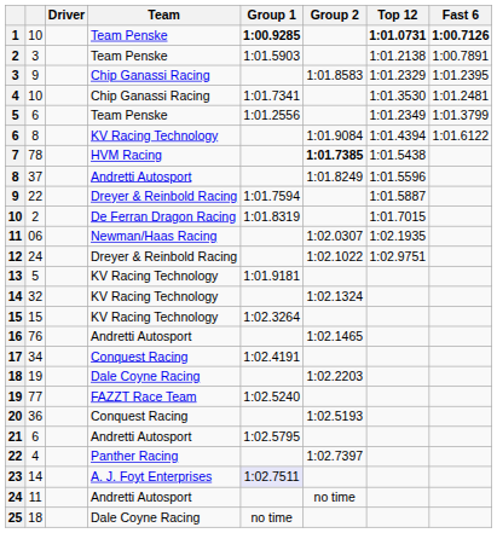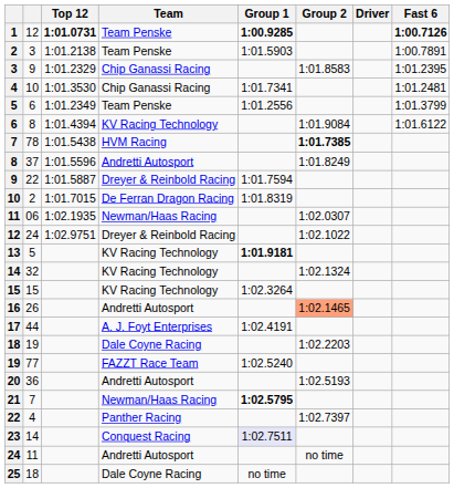 <table class="wikitable sortable" style="font-size:95%">
 <tr>
 <th scope="col"></th>
 <th scope="col"></th>
-<th scope="col">Driver</th>
+<th scope="col">Top 12</th>
 <th scope="col">Team</th>
 <th scope="col">Group 1</th>
 <th scope="col">Group 2</th>
-<th scope="col">Top 12</th>
+<th scope="col">Driver</th>
 <th scope="col">Fast 6</th>
 </tr>
 <tr>
 <th scope="row">1</th>
-<td align="center">10</td>
-<td></td>
+<td align="center">12</td>
+<td align="center"><strong>1:01.0731</strong></td>
 <td><a href='#'>Team Penske</a></td>
 <td align="center"><strong>1:00.9285</strong></td>
 <td></td>
-<td align="center"><strong>1:01.0731</strong></td>
+<td></td>
 <td align="center"><strong>1:00.7126</strong></td>
 </tr>
 <tr>
 <th scope="row">2</th>
 <td align="center">3</td>
-<td></td>
+<td align="center">1:01.2138</td>
 <td>Team Penske</td>
 <td align="center">1:01.5903</td>
 <td></td>
-<td align="center">1:01.2138</td>
+<td></td>
 <td align="center">1:00.7891</td>
 </tr>
 <tr>
 <th scope="row">3</th>
 <td align="center">9</td>
-<td></td>
+<td align="center">1:01.2329</td>
 <td><a href='#'>Chip Ganassi Racing</a></td>
 <td></td>
 <td align="center">1:01.8583</td>
-<td align="center">1:01.2329</td>
+<td></td>
 <td align="center">1:01.2395</td>
 </tr>
 <tr>
 <th scope="row">4</th>
 <td align="center">10</td>
-<td></td>
+<td align="center">1:01.3530</td>
 <td>Chip Ganassi Racing</td>
 <td align="center">1:01.7341</td>
 <td></td>
-<td align="center">1:01.3530</td>
+<td></td>
 <td align="center">1:01.2481</td>
 </tr>
 <tr>
 <th scope="row">5</th>
 <td align="center">6</td>
-<td></td>
+<td align="center">1:01.2349</td>
 <td>Team Penske</td>
 <td align="center">1:01.2556</td>
 <td></td>
-<td align="center">1:01.2349</td>
+<td></td>
 <td align="center">1:01.3799</td>
 </tr>
 <tr>
 <th scope="row">6</th>
 <td align="center">8</td>
-<td></td>
+<td align="center">1:01.4394</td>
 <td><a href='#'>KV Racing Technology</a></td>
 <td></td>
 <td align="center">1:01.9084</td>
-<td align="center">1:01.4394</td>
+<td></td>
 <td align="center">1:01.6122</td>
 </tr>
 <tr>
 <th scope="row">7</th>
 <td align="center">78</td>
-<td></td>
+<td align="center">1:01.5438</td>
 <td><a href='#'>HVM Racing</a></td>
 <td></td>
 <td align="center"><strong>1:01.7385</strong></td>
-<td align="center">1:01.5438</td>
+<td></td>
 <td></td>
 </tr>
 <tr>
 <th scope="row">8</th>
 <td align="center">37</td>
-<td></td>
+<td align="center">1:01.5596</td>
 <td><a href='#'>Andretti Autosport</a></td>
 <td></td>
 <td align="center">1:01.8249</td>
-<td align="center">1:01.5596</td>
+<td></td>
 <td></td>
 </tr>
 <tr>
 <th scope="row">9</th>
 <td align="center">22</td>
-<td></td>
+<td align="center">1:01.5887</td>
 <td><a href='#'>Dreyer & Reinbold Racing</a></td>
 <td align="center">1:01.7594</td>
 <td></td>
-<td align="center">1:01.5887</td>
+<td></td>
 <td></td>
 </tr>
 <tr>
 <th scope="row">10</th>
 <td align="center">2</td>
-<td></td>
+<td align="center">1:01.7015</td>
 <td><a href='#'>De Ferran Dragon Racing</a></td>
 <td align="center">1:01.8319</td>
 <td></td>
-<td align="center">1:01.7015</td>
+<td></td>
 <td></td>
 </tr>
 <tr>
 <th scope="row">11</th>
 <td align="center">06</td>
-<td></td>
+<td align="center">1:02.1935</td>
 <td><a href='#'>Newman/Haas Racing</a></td>
 <td></td>
 <td align="center">1:02.0307</td>
-<td align="center">1:02.1935</td>
+<td></td>
 <td></td>
 </tr>
 <tr>
 <th scope="row">12</th>
 <td align="center">24</td>
-<td></td>
+<td align="center">1:02.9751</td>
 <td>Dreyer & Reinbold Racing</td>
 <td></td>
 <td align="center">1:02.1022</td>
-<td align="center">1:02.9751</td>
+<td></td>
 <td></td>
 </tr>
 <tr>
 <th scope="row">13</th>
 <td align="center">5</td>
 <td></td>
 <td>KV Racing Technology</td>
-<td align="center">1:01.9181</td>
+<td align="center"><strong>1:01.9181</strong></td>
 <td></td>
 <td></td>
 <td></td>
 </tr>
 <tr>
 <th scope="row">14</th>
 <td align="center">32</td>
 <td></td>
 <td>KV Racing Technology</td>
 <td></td>
 <td align="center">1:02.1324</td>
 <td></td>
 <td></td>
 </tr>
 <tr>
 <th scope="row">15</th>
 <td align="center">15</td>
 <td></td>
 <td>KV Racing Technology</td>
 <td align="center">1:02.3264</td>
 <td></td>
 <td></td>
 <td></td>
 </tr>
 <tr>
 <th scope="row">16</th>
-<td align="center">76</td>
+<td align="center">26</td>
 <td></td>
 <td>Andretti Autosport</td>
 <td></td>
-<td align="center">1:02.1465</td>
+<td align="center" style="background: lightsalmon;">1:02.1465</td>
 <td></td>
 <td></td>
 </tr>
 <tr>
 <th scope="row">17</th>
-<td align="center">34</td>
+<td align="center">44</td>
 <td></td>
-<td><a href='#'>Conquest Racing</a></td>
+<td><a href='#'>A. J. Foyt Enterprises</a></td>
 <td align="center">1:02.4191</td>
 <td></td>
 <td></td>
 <td></td>
 </tr>
 <tr>
 <th scope="row">18</th>
 <td align="center">19</td>
 <td></td>
 <td><a href='#'>Dale Coyne Racing</a></td>
 <td></td>
 <td align="center">1:02.2203</td>
 <td></td>
 <td></td>
 </tr>
 <tr>
 <th scope="row">19</th>
 <td align="center">77</td>
 <td></td>
 <td><a href='#'>FAZZT Race Team</a></td>
 <td align="center">1:02.5240</td>
 <td></td>
 <td></td>
 <td></td>
 </tr>
 <tr>
 <th scope="row">20</th>
 <td align="center">36</td>
 <td></td>
-<td>Conquest Racing</td>
+<td>Andretti Autosport</td>
 <td></td>
 <td align="center">1:02.5193</td>
 <td></td>
 <td></td>
 </tr>
 <tr>
 <th scope="row">21</th>
-<td align="center">6</td>
+<td align="center">7</td>
 <td></td>
-<td>Andretti Autosport</td>
-<td align="center">1:02.5795</td>
+<td><a href='#'>Newman/Haas Racing</a></td>
+<td align="center"><strong>1:02.5795</strong></td>
 <td></td>
 <td></td>
 <td></td>
 </tr>
 <tr>
 <th scope="row">22</th>
 <td align="center">4</td>
 <td></td>
 <td><a href='#'>Panther Racing</a></td>
 <td></td>
 <td align="center">1:02.7397</td>
 <td></td>
 <td></td>
 </tr>
 <tr>
 <th scope="row">23</th>
 <td align="center">14</td>
 <td></td>
-<td><a href='#'>A. J. Foyt Enterprises</a></td>
+<td><a href='#'>Conquest Racing</a></td>
 <td align="center" style="background: lavender;">1:02.7511</td>
 <td></td>
 <td></td>
 <td></td>
 </tr>
 <tr>
 <th scope="row">24</th>
 <td align="center">11</td>
 <td></td>
 <td>Andretti Autosport</td>
 <td></td>
 <td align="center">no time</td>
 <td></td>
 <td></td>
 </tr>
 <tr>
 <th scope="row">25</th>
 <td align="center">18</td>
 <td></td>
 <td>Dale Coyne Racing</td>
 <td align="center">no time</td>
 <td></td>
 <td></td>
 <td></td>
 </tr>
 </table>
